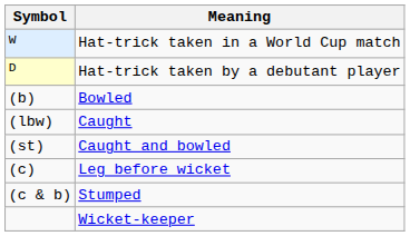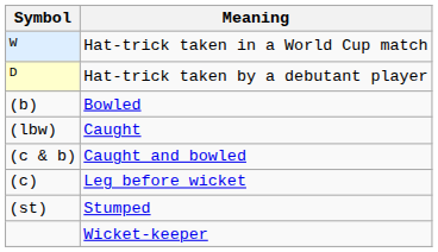 <table class="wikitable">
 <tr>
 <th>Symbol</th>
 <th>Meaning</th>
 </tr>
 <tr>
 <td border="1" style="background:#def;"><sup>W</sup></td>
 <td>Hat-trick taken in a World Cup match</td>
 </tr>
 <tr>
 <td border="1" style="background:#ffc;"><sup>D</sup></td>
 <td>Hat-trick taken by a debutant player</td>
 </tr>
 <tr>
 <td>(b)</td>
 <td><a href='#'>Bowled</a></td>
 </tr>
 <tr>
 <td>(lbw)</td>
 <td><a href='#'>Caught</a></td>
 </tr>
 <tr>
-<td>(st)</td>
+<td>(c & b)</td>
 <td><a href='#'>Caught and bowled</a></td>
 </tr>
 <tr>
 <td>(c)</td>
 <td><a href='#'>Leg before wicket</a></td>
 </tr>
 <tr>
-<td>(c & b)</td>
+<td>(st)</td>
 <td><a href='#'>Stumped</a></td>
 </tr>
 <tr>
 <td></td>
 <td><a href='#'>Wicket-keeper</a></td>
 </tr>
 </table>
